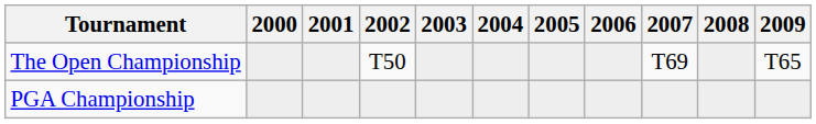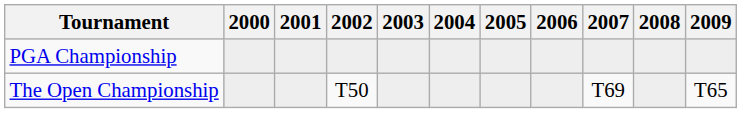 <table class="wikitable" style="font-size:95%;text-align:center;">
 <tr>
 <th>Tournament</th>
 <th>2000</th>
 <th>2001</th>
 <th>2002</th>
 <th>2003</th>
 <th>2004</th>
 <th>2005</th>
 <th>2006</th>
 <th>2007</th>
 <th>2008</th>
 <th>2009</th>
 </tr>
 <tr>
+<td align=left><a href='#'>PGA Championship</a></td>
+<td style="background:#eeeeee;"></td>
+<td style="background:#eeeeee;"></td>
+<td style="background:#eeeeee;"></td>
+<td style="background:#eeeeee;"></td>
+<td style="background:#eeeeee;"></td>
+<td style="background:#eeeeee;"></td>
+<td style="background:#eeeeee;"></td>
+<td style="background:#eeeeee;"></td>
+<td style="background:#eeeeee;"></td>
+<td style="background:#eeeeee;"></td>
+</tr>
+<tr>
 <td align=left><a href='#'>The Open Championship</a></td>
 <td style="background:#eeeeee;"></td>
 <td style="background:#eeeeee;"></td>
 <td>T50</td>
 <td style="background:#eeeeee;"></td>
 <td style="background:#eeeeee;"></td>
 <td style="background:#eeeeee;"></td>
 <td style="background:#eeeeee;"></td>
 <td>T69</td>
 <td style="background:#eeeeee;"></td>
 <td>T65</td>
 </tr>
-<tr>
-<td align=left><a href='#'>PGA Championship</a></td>
-<td style="background:#eeeeee;"></td>
-<td style="background:#eeeeee;"></td>
-<td style="background:#eeeeee;"></td>
-<td style="background:#eeeeee;"></td>
-<td style="background:#eeeeee;"></td>
-<td style="background:#eeeeee;"></td>
-<td style="background:#eeeeee;"></td>
-<td style="background:#eeeeee;"></td>
-<td style="background:#eeeeee;"></td>
-<td style="background:#eeeeee;"></td>
-</tr>
 </table>
